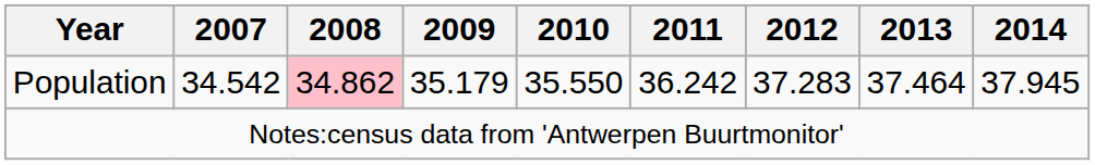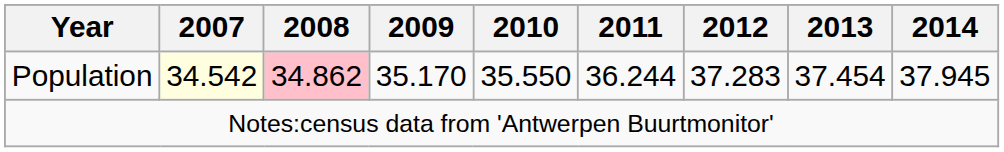 <table class="wikitable">
 <tr>
 <th>Year</th>
 <th>2007</th>
 <th>2008</th>
 <th>2009</th>
 <th>2010</th>
 <th>2011</th>
 <th>2012</th>
 <th>2013</th>
 <th>2014</th>
 </tr>
 <tr>
 <td>Population</td>
-<td align="center">34.542</td>
+<td align="center" style="background: lightyellow;">34.542</td>
 <td align="center" style="background: pink;">34.862</td>
-<td align="center">35.179</td>
+<td align="center">35.170</td>
 <td align="center">35.550</td>
-<td align="center">36.242</td>
+<td align="center">36.244</td>
 <td align="center">37.283</td>
-<td align="center">37.464</td>
+<td align="center">37.454</td>
 <td align="center">37.945</td>
 </tr>
 <tr>
 <td colspan="11" align="center"><small>Notes:census data from 'Antwerpen Buurtmonitor'</small></td>
 </tr>
 </table>
